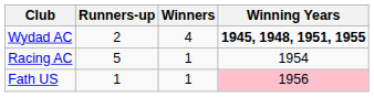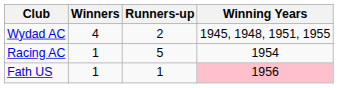 <table class="wikitable">
 <tr>
 <th>Club</th>
+<th>Winners</th>
 <th>Runners-up</th>
-<th>Winners</th>
 <th>Winning Years</th>
 </tr>
 <tr>
 <td><a href='#'>Wydad AC</a></td>
+<td align=center>4</td>
 <td align=center>2</td>
-<td align=center>4</td>
-<td align=center><strong>1945, 1948, 1951, 1955</strong></td>
+<td align=center>1945, 1948, 1951, 1955</td>
 </tr>
 <tr>
 <td><a href='#'>Racing AC</a></td>
+<td align=center>1</td>
 <td align=center>5</td>
-<td align=center>1</td>
 <td align=center>1954</td>
 </tr>
 <tr>
 <td><a href='#'>Fath US</a></td>
 <td align=center>1</td>
 <td align=center>1</td>
 <td align=center style="background: pink;">1956</td>
 </tr>
 </table>
